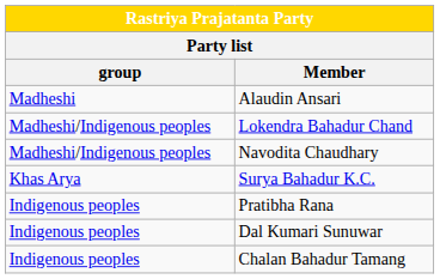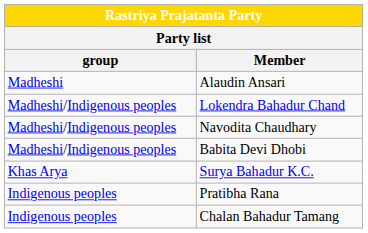 <table role="presentation" class="wikitable mw-collapsible mw-collapsed">
 <tr>
 <th colspan="2" style="width: 300pt; background:gold; color: white;">Rastriya Prajatanta Party</th>
 </tr>
 <tr>
 <th colspan="2">Party list</th>
 </tr>
 <tr>
 <th> group</th>
 <th>Member</th>
 </tr>
 <tr>
 <td><a href='#'>Madheshi</a></td>
 <td>Alaudin Ansari</td>
 </tr>
 <tr>
 <td><a href='#'>Madheshi</a>/<a href='#'>Indigenous peoples</a></td>
 <td><a href='#'>Lokendra Bahadur Chand</a></td>
 </tr>
 <tr>
 <td><a href='#'>Madheshi</a>/<a href='#'>Indigenous peoples</a></td>
 <td>Navodita Chaudhary</td>
 </tr>
 <tr>
+<td><a href='#'>Madheshi</a>/<a href='#'>Indigenous peoples</a></td>
+<td>Babita Devi Dhobi</td>
+</tr>
+<tr>
 <td><a href='#'>Khas Arya</a></td>
 <td><a href='#'>Surya Bahadur K.C.</a></td>
 </tr>
 <tr>
 <td><a href='#'>Indigenous peoples</a></td>
 <td>Pratibha Rana</td>
 </tr>
 <tr>
 <td><a href='#'>Indigenous peoples</a></td>
-<td>Dal Kumari Sunuwar</td>
-</tr>
-<tr>
-<td><a href='#'>Indigenous peoples</a></td>
 <td>Chalan Bahadur Tamang</td>
 </tr>
 </table>
